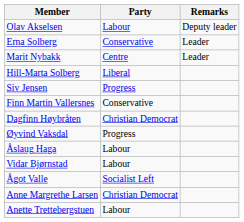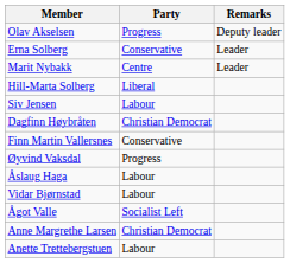 <table class="wikitable">
 <tr>
 <th>Member</th>
 <th>Party</th>
 <th>Remarks</th>
 </tr>
 <tr>
 <td><a href='#'>Olav Akselsen</a></td>
-<td><a href='#'>Labour</a></td>
+<td><a href='#'>Progress</a></td>
 <td>Deputy leader</td>
 </tr>
 <tr>
 <td><a href='#'>Erna Solberg</a></td>
 <td><a href='#'>Conservative</a></td>
 <td>Leader</td>
 </tr>
 <tr>
 <td><a href='#'>Marit Nybakk</a></td>
 <td><a href='#'>Centre</a></td>
 <td>Leader</td>
 </tr>
 <tr>
 <td><a href='#'>Hill-Marta Solberg</a></td>
 <td><a href='#'>Liberal</a></td>
 <td></td>
 </tr>
 <tr>
 <td><a href='#'>Siv Jensen</a></td>
-<td><a href='#'>Progress</a></td>
+<td><a href='#'>Labour</a></td>
+<td></td>
+</tr>
+<tr>
+<td><a href='#'>Dagfinn Høybråten</a></td>
+<td><a href='#'>Christian Democrat</a></td>
 <td></td>
 </tr>
 <tr>
 <td><a href='#'>Finn Martin Vallersnes</a></td>
 <td>Conservative</td>
-<td></td>
-</tr>
-<tr>
-<td><a href='#'>Dagfinn Høybråten</a></td>
-<td><a href='#'>Christian Democrat</a></td>
 <td></td>
 </tr>
 <tr>
 <td><a href='#'>Øyvind Vaksdal</a></td>
 <td>Progress</td>
 <td></td>
 </tr>
 <tr>
 <td><a href='#'>Åslaug Haga</a></td>
 <td>Labour</td>
 <td></td>
 </tr>
 <tr>
 <td><a href='#'>Vidar Bjørnstad</a></td>
 <td>Labour</td>
 <td></td>
 </tr>
 <tr>
 <td><a href='#'>Ågot Valle</a></td>
 <td><a href='#'>Socialist Left</a></td>
 <td></td>
 </tr>
 <tr>
 <td><a href='#'>Anne Margrethe Larsen</a></td>
 <td><a href='#'>Christian Democrat</a></td>
 <td></td>
 </tr>
 <tr>
 <td><a href='#'>Anette Trettebergstuen</a></td>
 <td>Labour</td>
 <td></td>
 </tr>
 </table>
